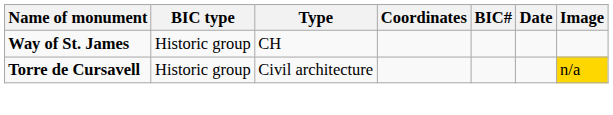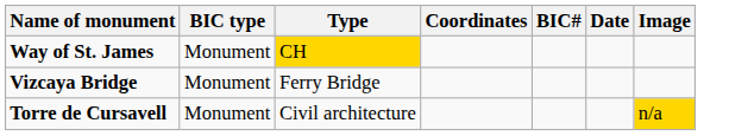 <table class="wikitable">
 <tr>
 <th>Name of monument</th>
 <th>BIC type</th>
 <th>Type</th>
 <th>Coordinates</th>
 <th>BIC#</th>
 <th>Date</th>
 <th>Image</th>
 </tr>
 <tr>
 <td><strong>Way of St. James</strong></td>
-<td>Historic group</td>
-<td>CH</td>
+<td>Monument</td>
+<td style="background: gold;">CH</td>
+<td></td>
+<td></td>
+<td></td>
+<td></td>
+</tr>
+<tr>
+<td><strong>Vizcaya Bridge</strong></td>
+<td>Monument</td>
+<td>Ferry Bridge</td>
 <td></td>
 <td></td>
 <td></td>
 <td></td>
 </tr>
 <tr>
 <td><strong>Torre de Cursavell</strong></td>
-<td>Historic group</td>
+<td>Monument</td>
 <td>Civil architecture</td>
 <td></td>
 <td></td>
 <td></td>
 <td style="background: gold;">n/a</td>
 </tr>
 </table>
